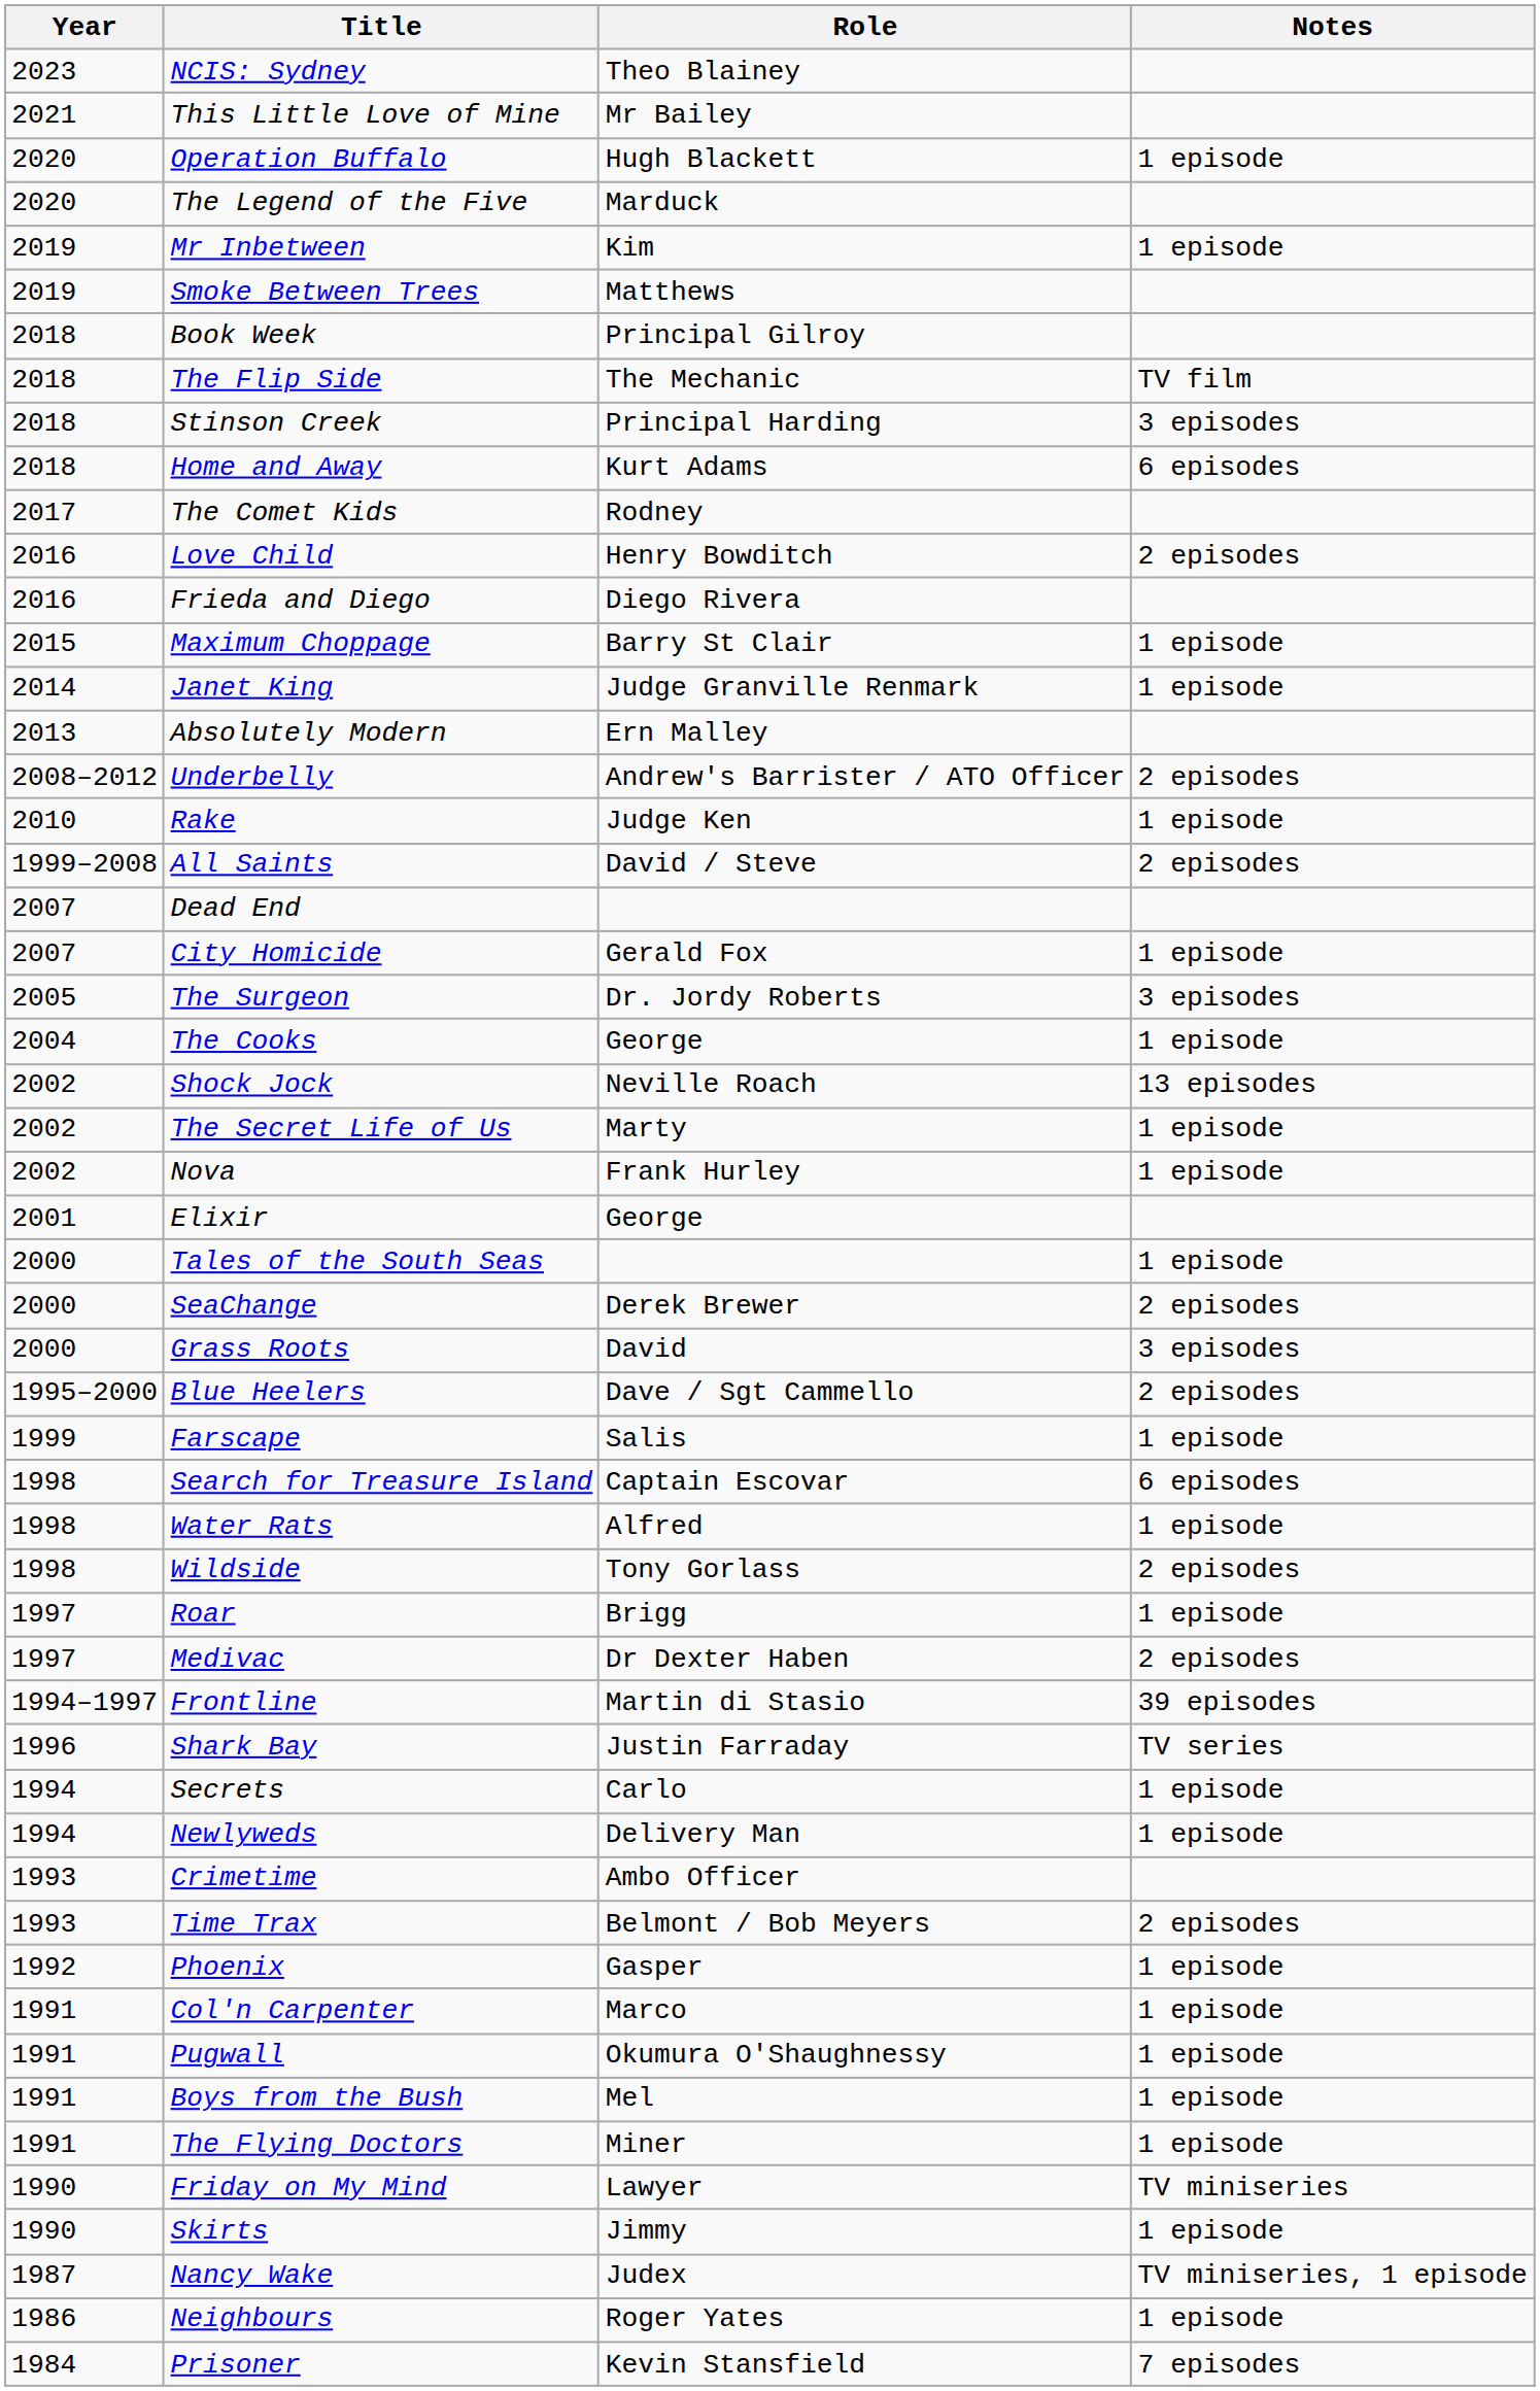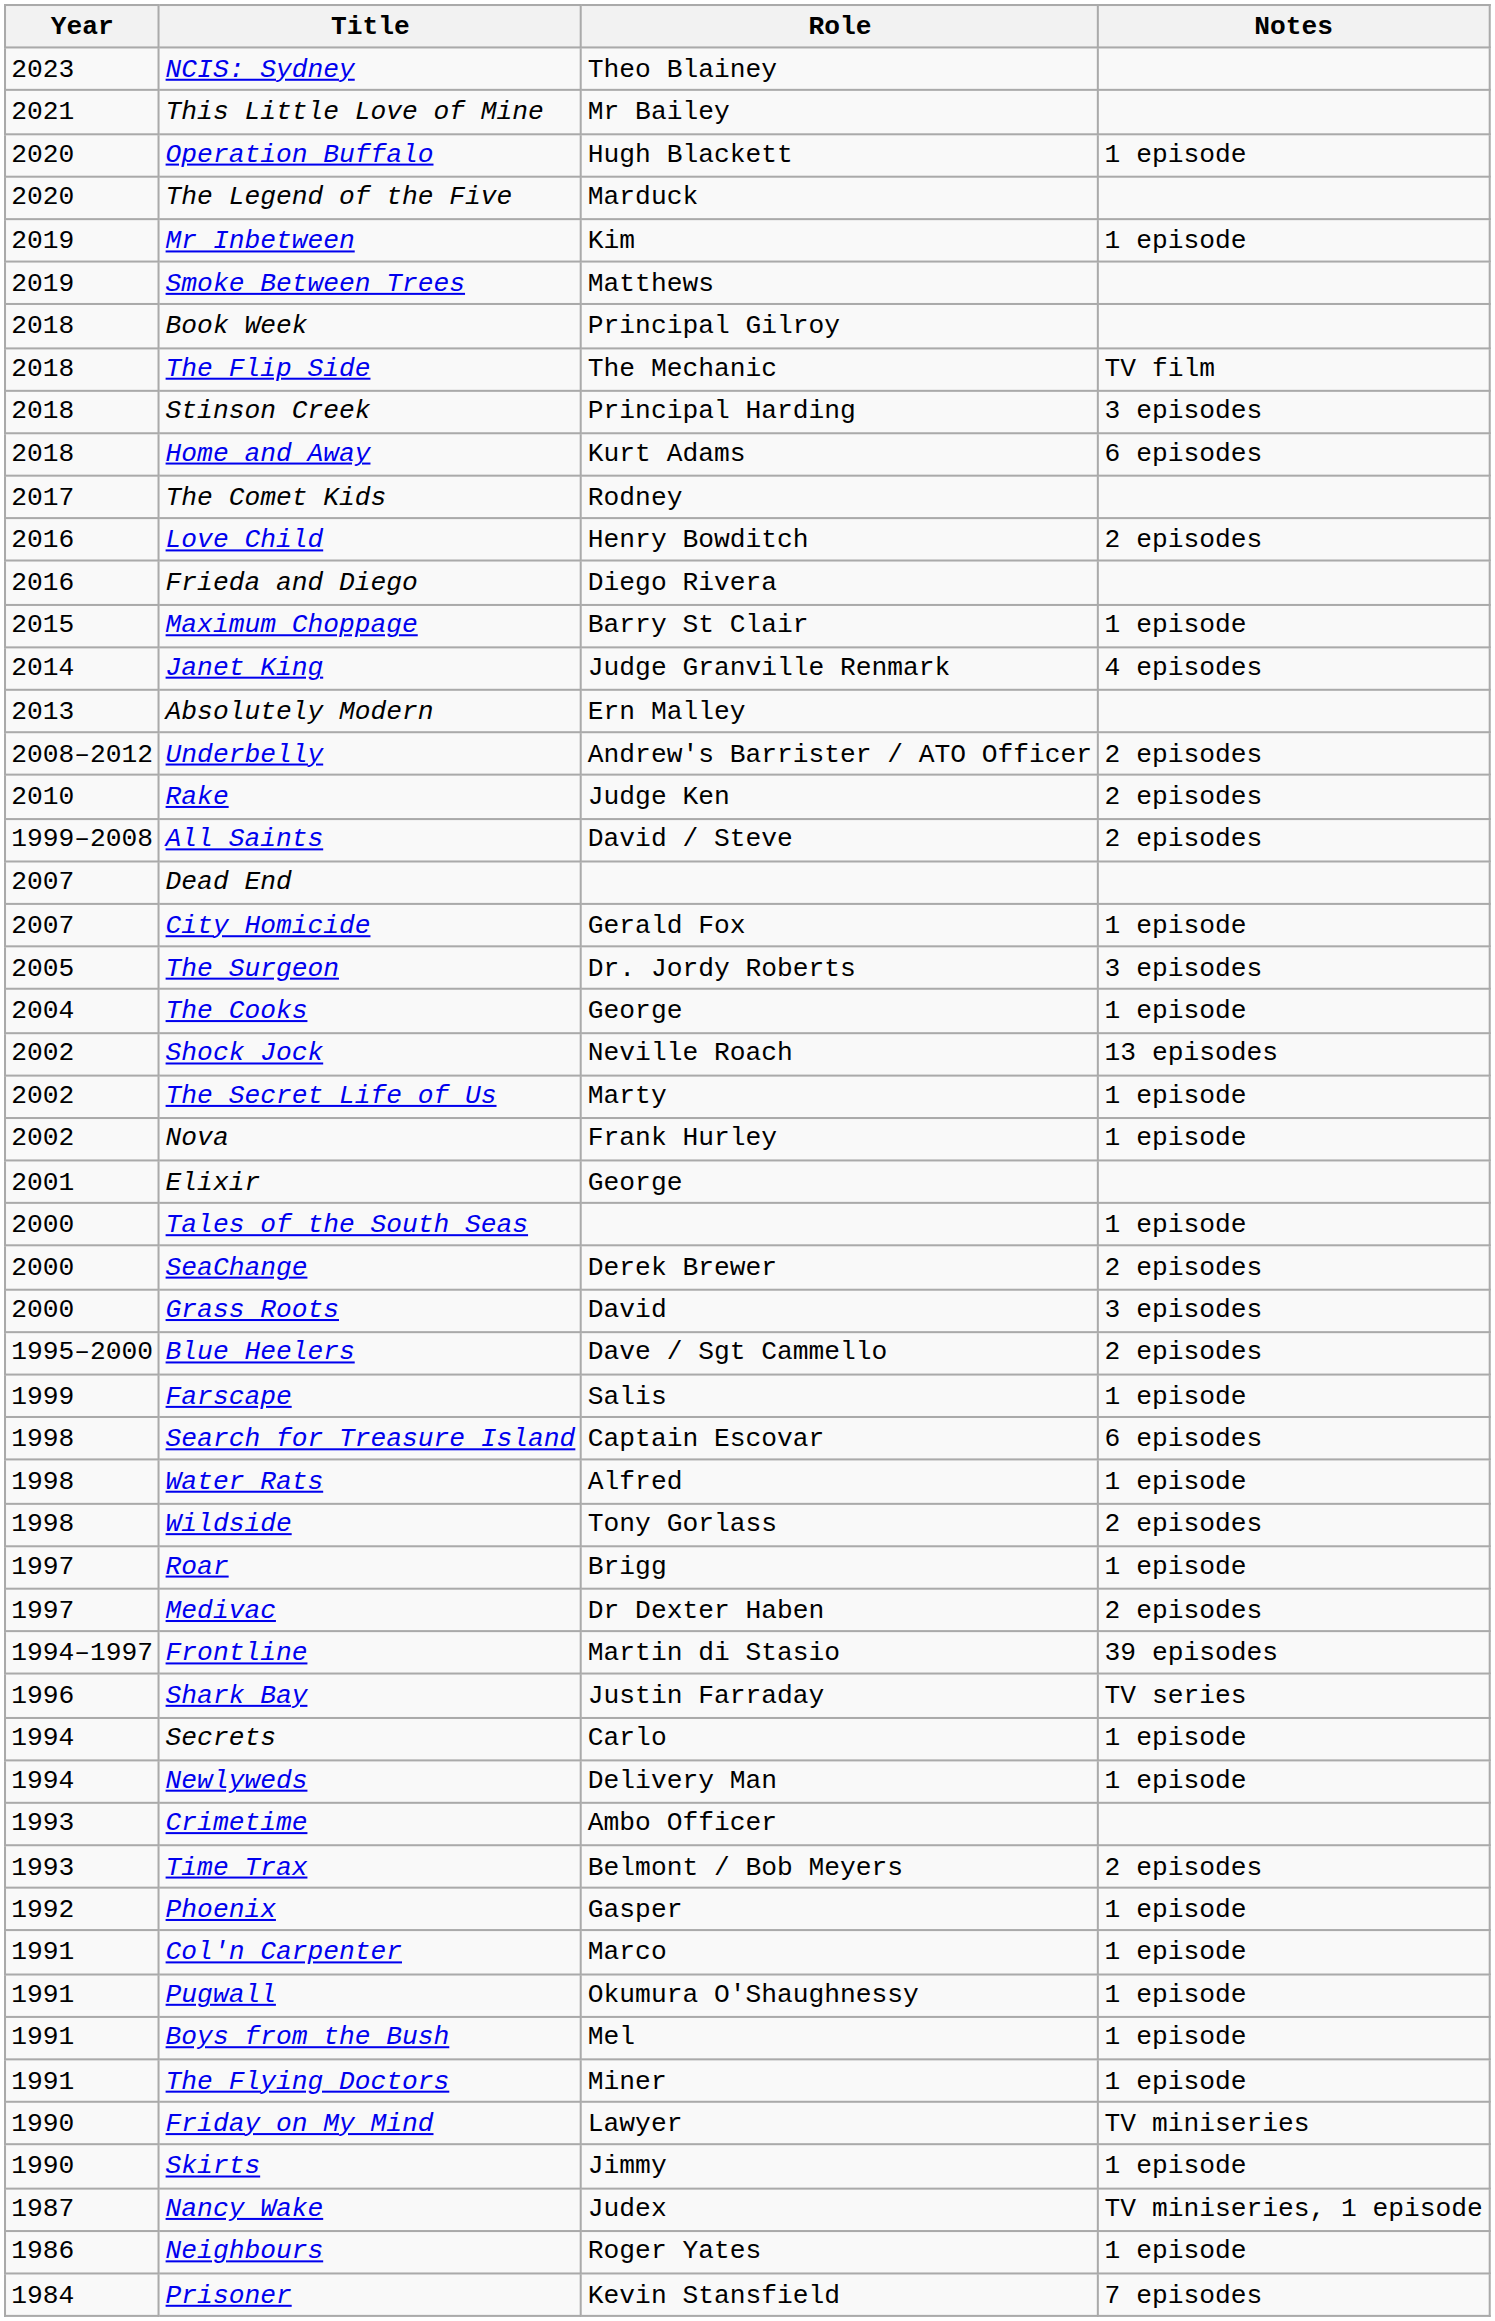 <table class="wikitable">
 <tr>
 <th>Year</th>
 <th>Title</th>
 <th>Role</th>
 <th>Notes</th>
 </tr>
 <tr>
 <td>2023</td>
 <td><em><a href='#'>NCIS: Sydney</a></em></td>
 <td>Theo Blainey</td>
 <td></td>
 </tr>
 <tr>
 <td>2021</td>
 <td><em>This Little Love of Mine</em></td>
 <td>Mr Bailey</td>
 <td></td>
 </tr>
 <tr>
 <td>2020</td>
 <td><em><a href='#'>Operation Buffalo</a></em></td>
 <td>Hugh Blackett</td>
 <td>1 episode</td>
 </tr>
 <tr>
 <td>2020</td>
 <td><em>The Legend of the Five</em></td>
 <td>Marduck</td>
 <td></td>
 </tr>
 <tr>
 <td>2019</td>
 <td><em><a href='#'>Mr Inbetween</a></em></td>
 <td>Kim</td>
 <td>1 episode</td>
 </tr>
 <tr>
 <td>2019</td>
 <td><em><a href='#'>Smoke Between Trees</a></em></td>
 <td>Matthews</td>
 <td></td>
 </tr>
 <tr>
 <td>2018</td>
 <td><em>Book Week</em></td>
 <td>Principal Gilroy</td>
 <td></td>
 </tr>
 <tr>
 <td>2018</td>
 <td><em><a href='#'>The Flip Side</a></em></td>
 <td>The Mechanic</td>
 <td>TV film</td>
 </tr>
 <tr>
 <td>2018</td>
 <td><em>Stinson Creek</em></td>
 <td>Principal Harding</td>
 <td>3 episodes</td>
 </tr>
 <tr>
 <td>2018</td>
 <td><em><a href='#'>Home and Away</a></em></td>
 <td>Kurt Adams</td>
 <td>6 episodes</td>
 </tr>
 <tr>
 <td>2017</td>
 <td><em>The Comet Kids</em></td>
 <td>Rodney</td>
 <td></td>
 </tr>
 <tr>
 <td>2016</td>
 <td><em><a href='#'>Love Child</a></em></td>
 <td>Henry Bowditch</td>
 <td>2 episodes</td>
 </tr>
 <tr>
 <td>2016</td>
 <td><em>Frieda and Diego</em></td>
 <td>Diego Rivera</td>
 <td></td>
 </tr>
 <tr>
 <td>2015</td>
 <td><em><a href='#'>Maximum Choppage</a></em></td>
 <td>Barry St Clair</td>
 <td>1 episode</td>
 </tr>
 <tr>
 <td>2014</td>
 <td><em><a href='#'>Janet King</a></em></td>
 <td>Judge Granville Renmark</td>
-<td>1 episode</td>
+<td>4 episodes</td>
 </tr>
 <tr>
 <td>2013</td>
 <td><em>Absolutely Modern</em></td>
 <td>Ern Malley</td>
 <td></td>
 </tr>
 <tr>
 <td>2008–2012</td>
 <td><em><a href='#'>Underbelly</a></em></td>
 <td>Andrew's Barrister / ATO Officer</td>
 <td>2 episodes</td>
 </tr>
 <tr>
 <td>2010</td>
 <td><em><a href='#'>Rake</a></em></td>
 <td>Judge Ken</td>
-<td>1 episode</td>
+<td>2 episodes</td>
 </tr>
 <tr>
 <td>1999–2008</td>
 <td><em><a href='#'>All Saints</a></em></td>
 <td>David / Steve</td>
 <td>2 episodes</td>
 </tr>
 <tr>
 <td>2007</td>
 <td><em>Dead End</em></td>
 <td></td>
 <td></td>
 </tr>
 <tr>
 <td>2007</td>
 <td><em><a href='#'>City Homicide</a></em></td>
 <td>Gerald Fox</td>
 <td>1 episode</td>
 </tr>
 <tr>
 <td>2005</td>
 <td><em><a href='#'>The Surgeon</a></em></td>
 <td>Dr. Jordy Roberts</td>
 <td>3 episodes</td>
 </tr>
 <tr>
 <td>2004</td>
 <td><em><a href='#'>The Cooks</a></em></td>
 <td>George</td>
 <td>1 episode</td>
 </tr>
 <tr>
 <td>2002</td>
 <td><em><a href='#'>Shock Jock</a></em></td>
 <td>Neville Roach</td>
 <td>13 episodes</td>
 </tr>
 <tr>
 <td>2002</td>
 <td><em><a href='#'>The Secret Life of Us</a></em></td>
 <td>Marty</td>
 <td>1 episode</td>
 </tr>
 <tr>
 <td>2002</td>
 <td><em>Nova</em></td>
 <td>Frank Hurley</td>
 <td>1 episode</td>
 </tr>
 <tr>
 <td>2001</td>
 <td><em>Elixir</em></td>
 <td>George</td>
 <td></td>
 </tr>
 <tr>
 <td>2000</td>
 <td><em><a href='#'>Tales of the South Seas</a></em></td>
 <td></td>
 <td>1 episode</td>
 </tr>
 <tr>
 <td>2000</td>
 <td><em><a href='#'>SeaChange</a></em></td>
 <td>Derek Brewer</td>
 <td>2 episodes</td>
 </tr>
 <tr>
 <td>2000</td>
 <td><em><a href='#'>Grass Roots</a></em></td>
 <td>David</td>
 <td>3 episodes</td>
 </tr>
 <tr>
 <td>1995–2000</td>
 <td><em><a href='#'>Blue Heelers</a></em></td>
 <td>Dave / Sgt Cammello</td>
 <td>2 episodes</td>
 </tr>
 <tr>
 <td>1999</td>
 <td><em><a href='#'>Farscape</a></em></td>
 <td>Salis</td>
 <td>1 episode</td>
 </tr>
 <tr>
 <td>1998</td>
 <td><em><a href='#'>Search for Treasure Island</a></em></td>
 <td>Captain Escovar</td>
 <td>6 episodes</td>
 </tr>
 <tr>
 <td>1998</td>
 <td><em><a href='#'>Water Rats</a></em></td>
 <td>Alfred</td>
 <td>1 episode</td>
 </tr>
 <tr>
 <td>1998</td>
 <td><em><a href='#'>Wildside</a></em></td>
 <td>Tony Gorlass</td>
 <td>2 episodes</td>
 </tr>
 <tr>
 <td>1997</td>
 <td><em><a href='#'>Roar</a></em></td>
 <td>Brigg</td>
 <td>1 episode</td>
 </tr>
 <tr>
 <td>1997</td>
 <td><em><a href='#'>Medivac</a></em></td>
 <td>Dr Dexter Haben</td>
 <td>2 episodes</td>
 </tr>
 <tr>
 <td>1994–1997</td>
 <td><em><a href='#'>Frontline</a></em></td>
 <td>Martin di Stasio</td>
 <td>39 episodes</td>
 </tr>
 <tr>
 <td>1996</td>
 <td><em><a href='#'>Shark Bay</a></em></td>
 <td>Justin Farraday</td>
 <td>TV series</td>
 </tr>
 <tr>
 <td>1994</td>
 <td><em>Secrets</em></td>
 <td>Carlo</td>
 <td>1 episode</td>
 </tr>
 <tr>
 <td>1994</td>
 <td><em><a href='#'>Newlyweds</a></em></td>
 <td>Delivery Man</td>
 <td>1 episode</td>
 </tr>
 <tr>
 <td>1993</td>
 <td><em><a href='#'>Crimetime</a></em></td>
 <td>Ambo Officer</td>
 <td></td>
 </tr>
 <tr>
 <td>1993</td>
 <td><em><a href='#'>Time Trax</a></em></td>
 <td>Belmont / Bob Meyers</td>
 <td>2 episodes</td>
 </tr>
 <tr>
 <td>1992</td>
 <td><em><a href='#'>Phoenix</a></em></td>
 <td>Gasper</td>
 <td>1 episode</td>
 </tr>
 <tr>
 <td>1991</td>
 <td><em><a href='#'>Col'n Carpenter</a></em></td>
 <td>Marco</td>
 <td>1 episode</td>
 </tr>
 <tr>
 <td>1991</td>
 <td><em><a href='#'>Pugwall</a></em></td>
 <td>Okumura O'Shaughnessy</td>
 <td>1 episode</td>
 </tr>
 <tr>
 <td>1991</td>
 <td><em><a href='#'>Boys from the Bush</a></em></td>
 <td>Mel</td>
 <td>1 episode</td>
 </tr>
 <tr>
 <td>1991</td>
 <td><em><a href='#'>The Flying Doctors</a></em></td>
 <td>Miner</td>
 <td>1 episode</td>
 </tr>
 <tr>
 <td>1990</td>
 <td><em><a href='#'>Friday on My Mind</a></em></td>
 <td>Lawyer</td>
 <td>TV miniseries</td>
 </tr>
 <tr>
 <td>1990</td>
 <td><em><a href='#'>Skirts</a></em></td>
 <td>Jimmy</td>
 <td>1 episode</td>
 </tr>
 <tr>
 <td>1987</td>
 <td><em><a href='#'>Nancy Wake</a></em></td>
 <td>Judex</td>
 <td>TV miniseries, 1 episode</td>
 </tr>
 <tr>
 <td>1986</td>
 <td><em><a href='#'>Neighbours</a></em></td>
 <td>Roger Yates</td>
 <td>1 episode</td>
 </tr>
 <tr>
 <td>1984</td>
 <td><em><a href='#'>Prisoner</a></em></td>
 <td>Kevin Stansfield</td>
 <td>7 episodes</td>
 </tr>
 </table>
